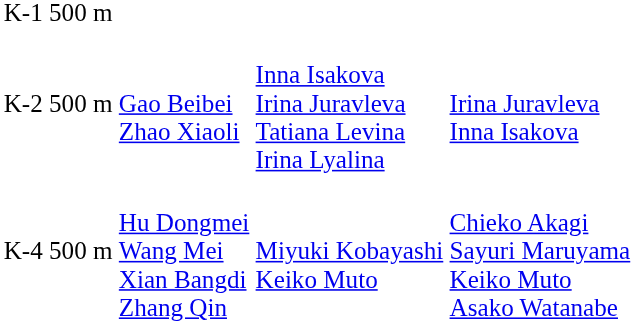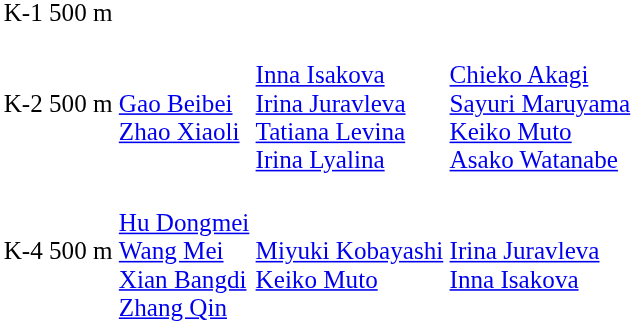 <table>
 <tr>
 <td>K-1 500 m</td>
 <td></td>
 <td></td>
 <td></td>
 </tr>
 <tr>
 <td>K-2 500 m</td>
 <td><br><a href='#'>Gao Beibei</a><br><a href='#'>Zhao Xiaoli</a></td>
 <td><br><a href='#'>Inna Isakova</a><br><a href='#'>Irina Juravleva</a><br><a href='#'>Tatiana Levina</a><br><a href='#'>Irina Lyalina</a></td>
-<td><br><a href='#'>Irina Juravleva</a><br><a href='#'>Inna Isakova</a></td>
+<td><br><a href='#'>Chieko Akagi</a><br><a href='#'>Sayuri Maruyama</a><br><a href='#'>Keiko Muto</a><br><a href='#'>Asako Watanabe</a></td>
 </tr>
 <tr>
 <td>K-4 500 m</td>
 <td><br><a href='#'>Hu Dongmei</a><br><a href='#'>Wang Mei</a><br><a href='#'>Xian Bangdi</a><br><a href='#'>Zhang Qin</a></td>
 <td><br><a href='#'>Miyuki Kobayashi</a><br><a href='#'>Keiko Muto</a></td>
-<td><br><a href='#'>Chieko Akagi</a><br><a href='#'>Sayuri Maruyama</a><br><a href='#'>Keiko Muto</a><br><a href='#'>Asako Watanabe</a></td>
+<td><br><a href='#'>Irina Juravleva</a><br><a href='#'>Inna Isakova</a></td>
 </tr>
 </table>
